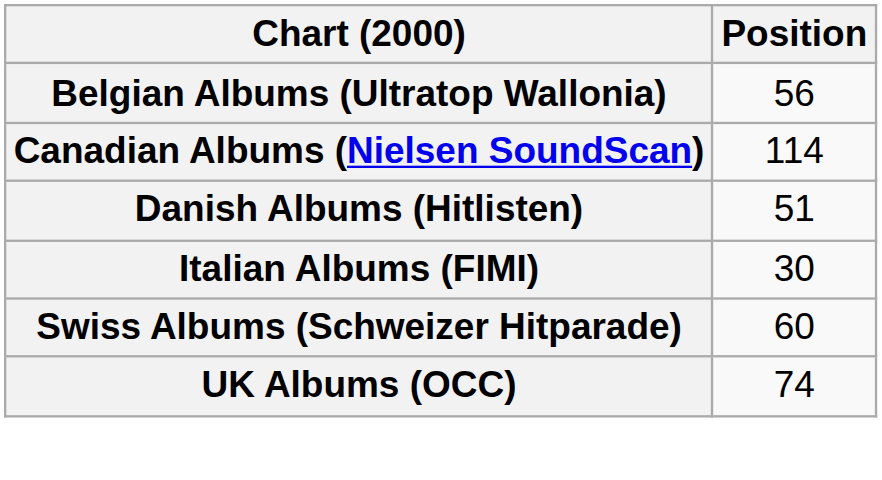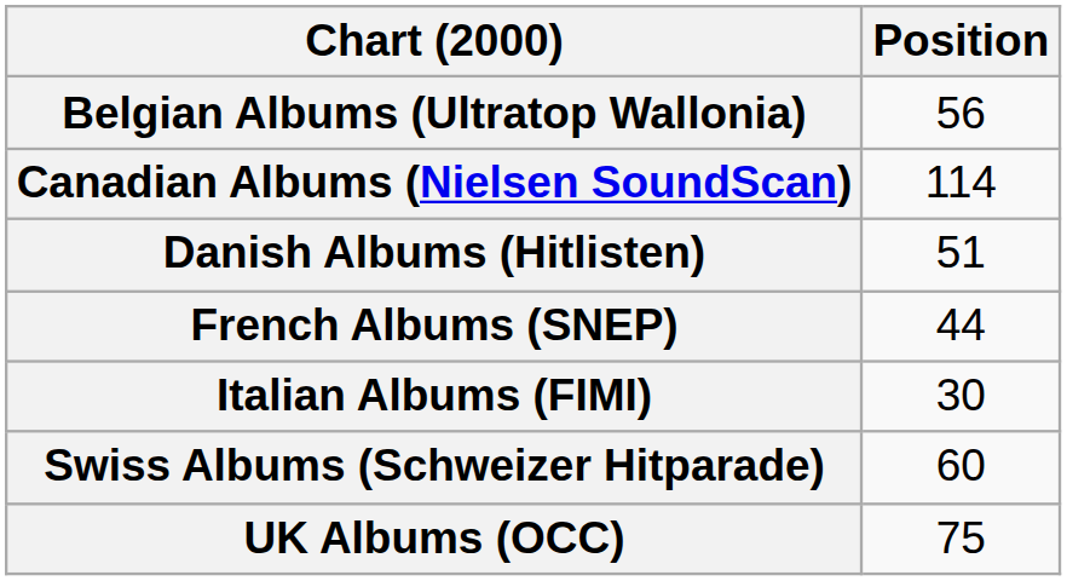 <table class="wikitable sortable plainrowheaders" style="text-align:center">
 <tr>
 <th scope="col">Chart (2000)</th>
 <th scope="col">Position</th>
 </tr>
 <tr>
 <th scope="row">Belgian Albums (Ultratop Wallonia)</th>
 <td>56</td>
 </tr>
 <tr>
 <th scope="row">Canadian Albums (<a href='#'>Nielsen SoundScan</a>)</th>
 <td>114</td>
 </tr>
 <tr>
 <th scope="row">Danish Albums (Hitlisten)</th>
 <td>51</td>
 </tr>
 <tr>
+<th scope="row">French Albums (SNEP)</th>
+<td>44</td>
+</tr>
+<tr>
 <th scope="row">Italian Albums (FIMI)</th>
 <td>30</td>
 </tr>
 <tr>
 <th scope="row">Swiss Albums (Schweizer Hitparade)</th>
 <td>60</td>
 </tr>
 <tr>
 <th scope="row">UK Albums (OCC)</th>
-<td>74</td>
+<td>75</td>
 </tr>
 </table>
